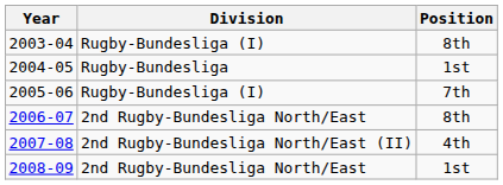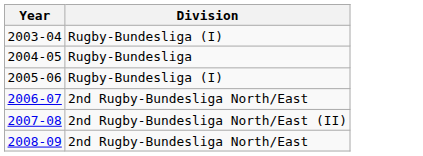 <table class="wikitable">
 <tr>
 <th>Year</th>
 <th>Division</th>
-<th>Position</th>
 </tr>
 <tr align="center">
 <td>2003-04</td>
 <td align="left">Rugby-Bundesliga (I)</td>
-<td>8th </td>
 </tr>
 <tr align="center">
 <td>2004-05</td>
 <td align="left">Rugby-Bundesliga</td>
-<td>1st </td>
 </tr>
 <tr align="center">
 <td>2005-06</td>
 <td align="left">Rugby-Bundesliga (I)</td>
-<td>7th</td>
 </tr>
 <tr align="center">
 <td><a href='#'>2006-07</a></td>
 <td align="left">2nd Rugby-Bundesliga North/East</td>
-<td>8th </td>
 </tr>
 <tr align="center">
 <td><a href='#'>2007-08</a></td>
 <td align="left">2nd Rugby-Bundesliga North/East (II)</td>
-<td>4th</td>
 </tr>
 <tr align="center">
 <td><a href='#'>2008-09</a></td>
 <td align="left">2nd Rugby-Bundesliga North/East</td>
-<td>1st </td>
 </tr>
 </table>
